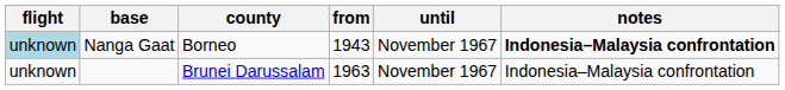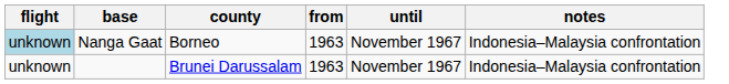 <table class=wikitable>
 <tr>
 <th>flight</th>
 <th>base</th>
 <th>county</th>
 <th>from</th>
 <th>until</th>
 <th>notes</th>
 </tr>
 <tr>
 <td style="background: lightblue;">unknown</td>
 <td>Nanga Gaat</td>
 <td>Borneo</td>
-<td>1943</td>
+<td>1963</td>
 <td>November 1967</td>
-<td><strong>Indonesia–Malaysia confrontation</strong></td>
+<td>Indonesia–Malaysia confrontation</td>
 </tr>
 <tr>
 <td>unknown</td>
 <td></td>
 <td><a href='#'>Brunei Darussalam</a></td>
 <td>1963</td>
 <td>November 1967</td>
 <td>Indonesia–Malaysia confrontation</td>
 </tr>
 </table>
